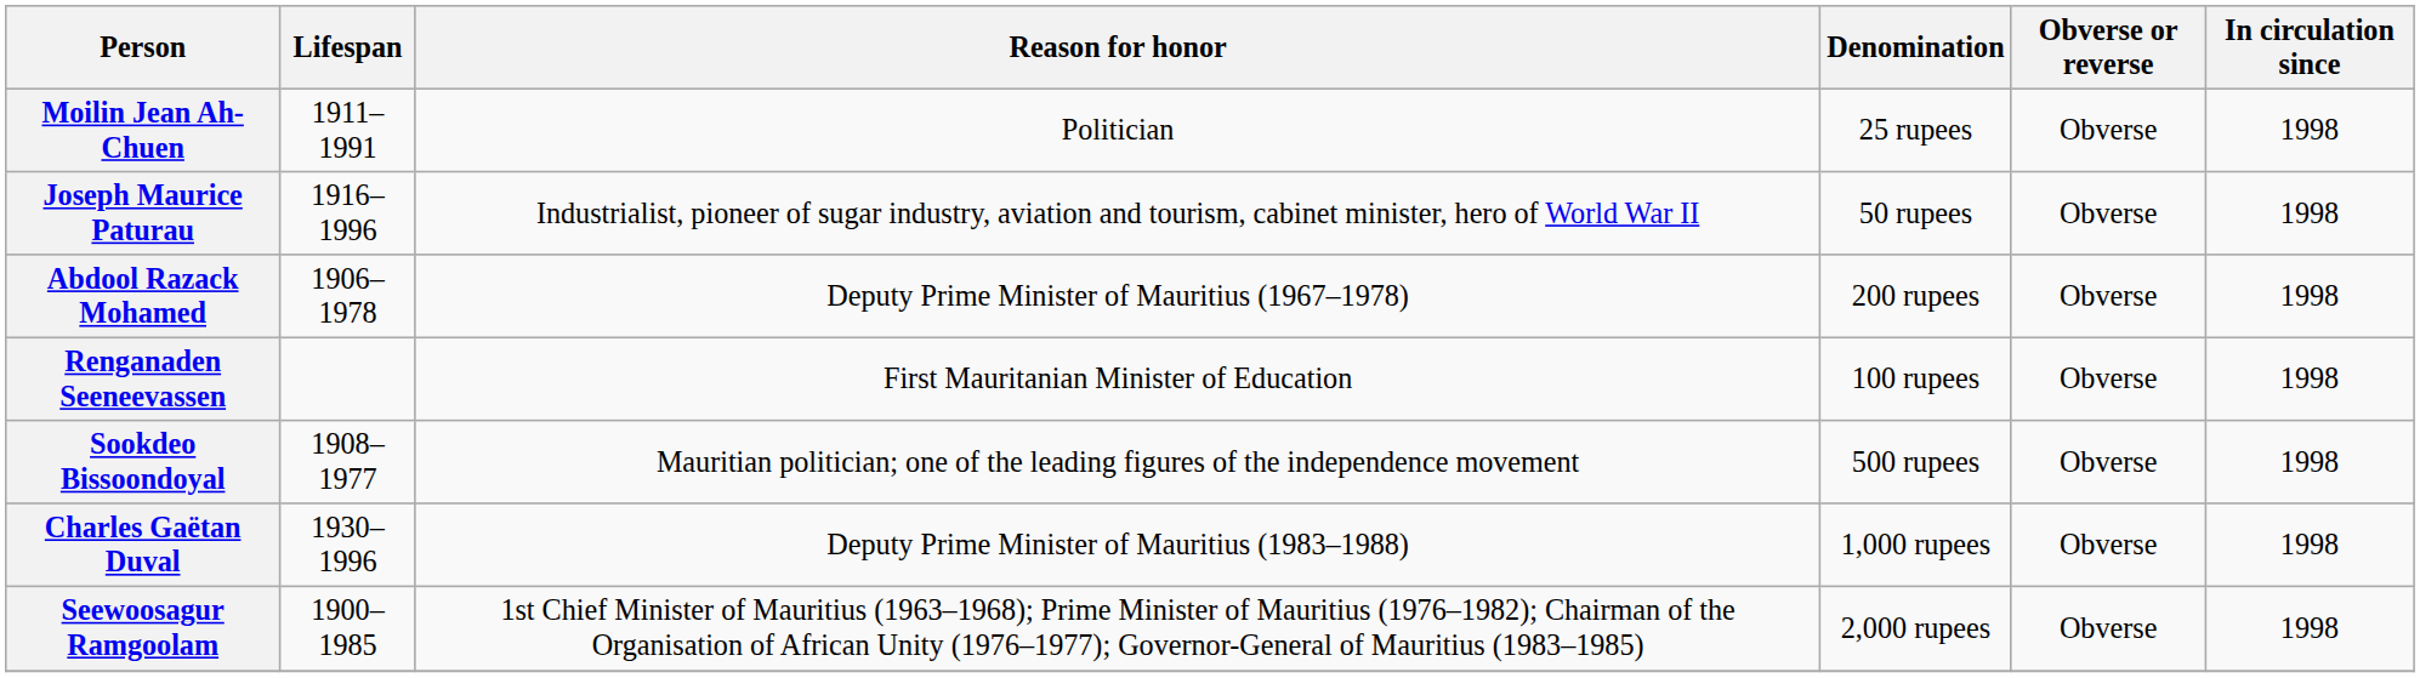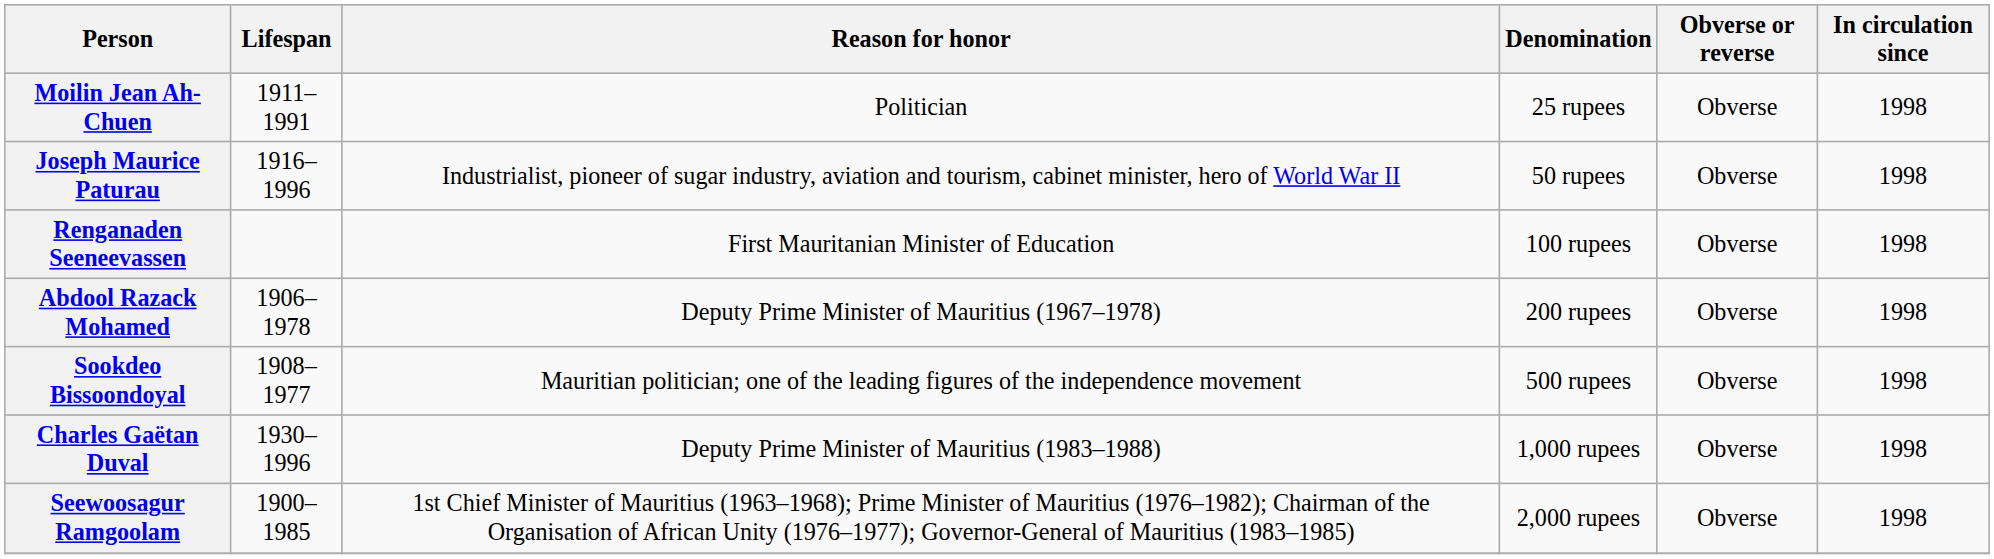 <table class="wikitable" style="font-size: 95%; text-align:center;">
 <tr>
 <th>Person</th>
 <th>Lifespan</th>
 <th>Reason for honor</th>
 <th>Denomination</th>
 <th>Obverse or reverse</th>
 <th>In circulation since</th>
 </tr>
 <tr>
 <th><a href='#'>Moilin Jean Ah-Chuen</a></th>
 <td>1911–1991</td>
 <td>Politician</td>
 <td>25 rupees</td>
 <td>Obverse</td>
 <td>1998</td>
 </tr>
 <tr>
 <th><a href='#'>Joseph Maurice Paturau</a></th>
 <td>1916–1996</td>
 <td>Industrialist, pioneer of sugar industry, aviation and tourism, cabinet minister, hero of <a href='#'>World War II</a></td>
 <td>50 rupees</td>
 <td>Obverse</td>
 <td>1998</td>
 </tr>
 <tr>
+<th><a href='#'>Renganaden Seeneevassen</a></th>
+<td></td>
+<td>First Mauritanian Minister of Education</td>
+<td>100 rupees</td>
+<td>Obverse</td>
+<td>1998</td>
+</tr>
+<tr>
 <th><a href='#'>Abdool Razack Mohamed</a></th>
 <td>1906–1978</td>
 <td>Deputy Prime Minister of Mauritius (1967–1978)</td>
 <td>200 rupees</td>
-<td>Obverse</td>
-<td>1998</td>
-</tr>
-<tr>
-<th><a href='#'>Renganaden Seeneevassen</a></th>
-<td></td>
-<td>First Mauritanian Minister of Education</td>
-<td>100 rupees</td>
 <td>Obverse</td>
 <td>1998</td>
 </tr>
 <tr>
 <th><a href='#'>Sookdeo Bissoondoyal</a></th>
 <td>1908–1977</td>
 <td>Mauritian politician; one of the leading figures of the independence movement</td>
 <td>500 rupees</td>
 <td>Obverse</td>
 <td>1998</td>
 </tr>
 <tr>
 <th><a href='#'>Charles Gaëtan Duval</a></th>
 <td>1930–1996</td>
 <td>Deputy Prime Minister of Mauritius (1983–1988)</td>
 <td>1,000 rupees</td>
 <td>Obverse</td>
 <td>1998</td>
 </tr>
 <tr>
 <th><a href='#'>Seewoosagur Ramgoolam</a></th>
 <td>1900–1985</td>
 <td>1st Chief Minister of Mauritius (1963–1968); Prime Minister of Mauritius (1976–1982); Chairman of the Organisation of African Unity (1976–1977); Governor-General of Mauritius (1983–1985)</td>
 <td>2,000 rupees</td>
 <td>Obverse</td>
 <td>1998</td>
 </tr>
 <tr>
 </tr>
 </table>
